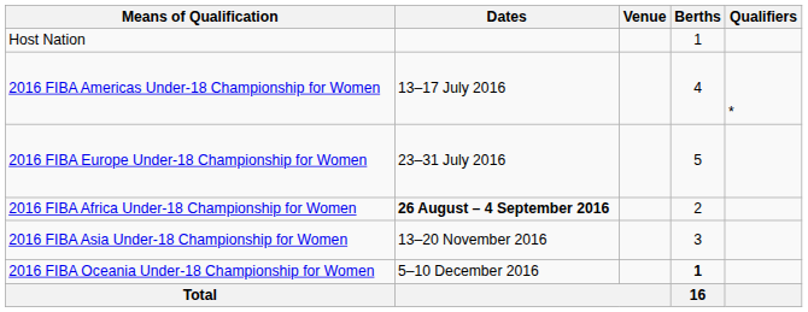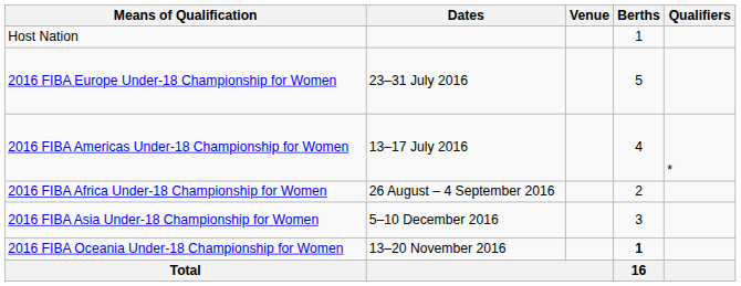 <table class="wikitable" style="width:870px;">
 <tr>
 <th>Means of Qualification</th>
 <th>Dates</th>
 <th>Venue</th>
 <th>Berths</th>
 <th>Qualifiers</th>
 </tr>
 <tr>
 <td>Host Nation</td>
 <td></td>
 <td></td>
 <td style="text-align:center;">1</td>
 <td></td>
 </tr>
 <tr>
+<td><a href='#'>2016 FIBA Europe Under-18 Championship for Women</a></td>
+<td>23–31 July 2016</td>
+<td></td>
+<td style="text-align:center;">5</td>
+<td><br><br><br><br></td>
+</tr>
+<tr>
 <td><a href='#'>2016 FIBA Americas Under-18 Championship for Women</a></td>
 <td>13–17 July 2016</td>
 <td></td>
 <td style="text-align:center;">4</td>
 <td><br><br><br>* </td>
 </tr>
 <tr>
-<td><a href='#'>2016 FIBA Europe Under-18 Championship for Women</a></td>
-<td>23–31 July 2016</td>
-<td></td>
-<td style="text-align:center;">5</td>
-<td><br><br><br><br></td>
-</tr>
-<tr>
 <td><a href='#'>2016 FIBA Africa Under-18 Championship for Women</a></td>
-<td><strong>26 August – 4 September 2016</strong></td>
+<td>26 August – 4 September 2016</td>
 <td></td>
 <td style="text-align:center;">2</td>
 <td><br></td>
 </tr>
 <tr>
 <td><a href='#'>2016 FIBA Asia Under-18 Championship for Women</a></td>
-<td>13–20 November 2016</td>
+<td>5–10 December 2016</td>
 <td></td>
 <td style="text-align:center;">3</td>
 <td><br><br></td>
 </tr>
 <tr>
 <td><a href='#'>2016 FIBA Oceania Under-18 Championship for Women</a></td>
-<td>5–10 December 2016</td>
+<td>13–20 November 2016</td>
 <td></td>
 <td style="text-align:center;"><strong>1</strong></td>
 <td></td>
 </tr>
 <tr>
 <th>Total</th>
 <th colspan="2"></th>
 <th>16</th>
 <th></th>
 </tr>
 </table>
